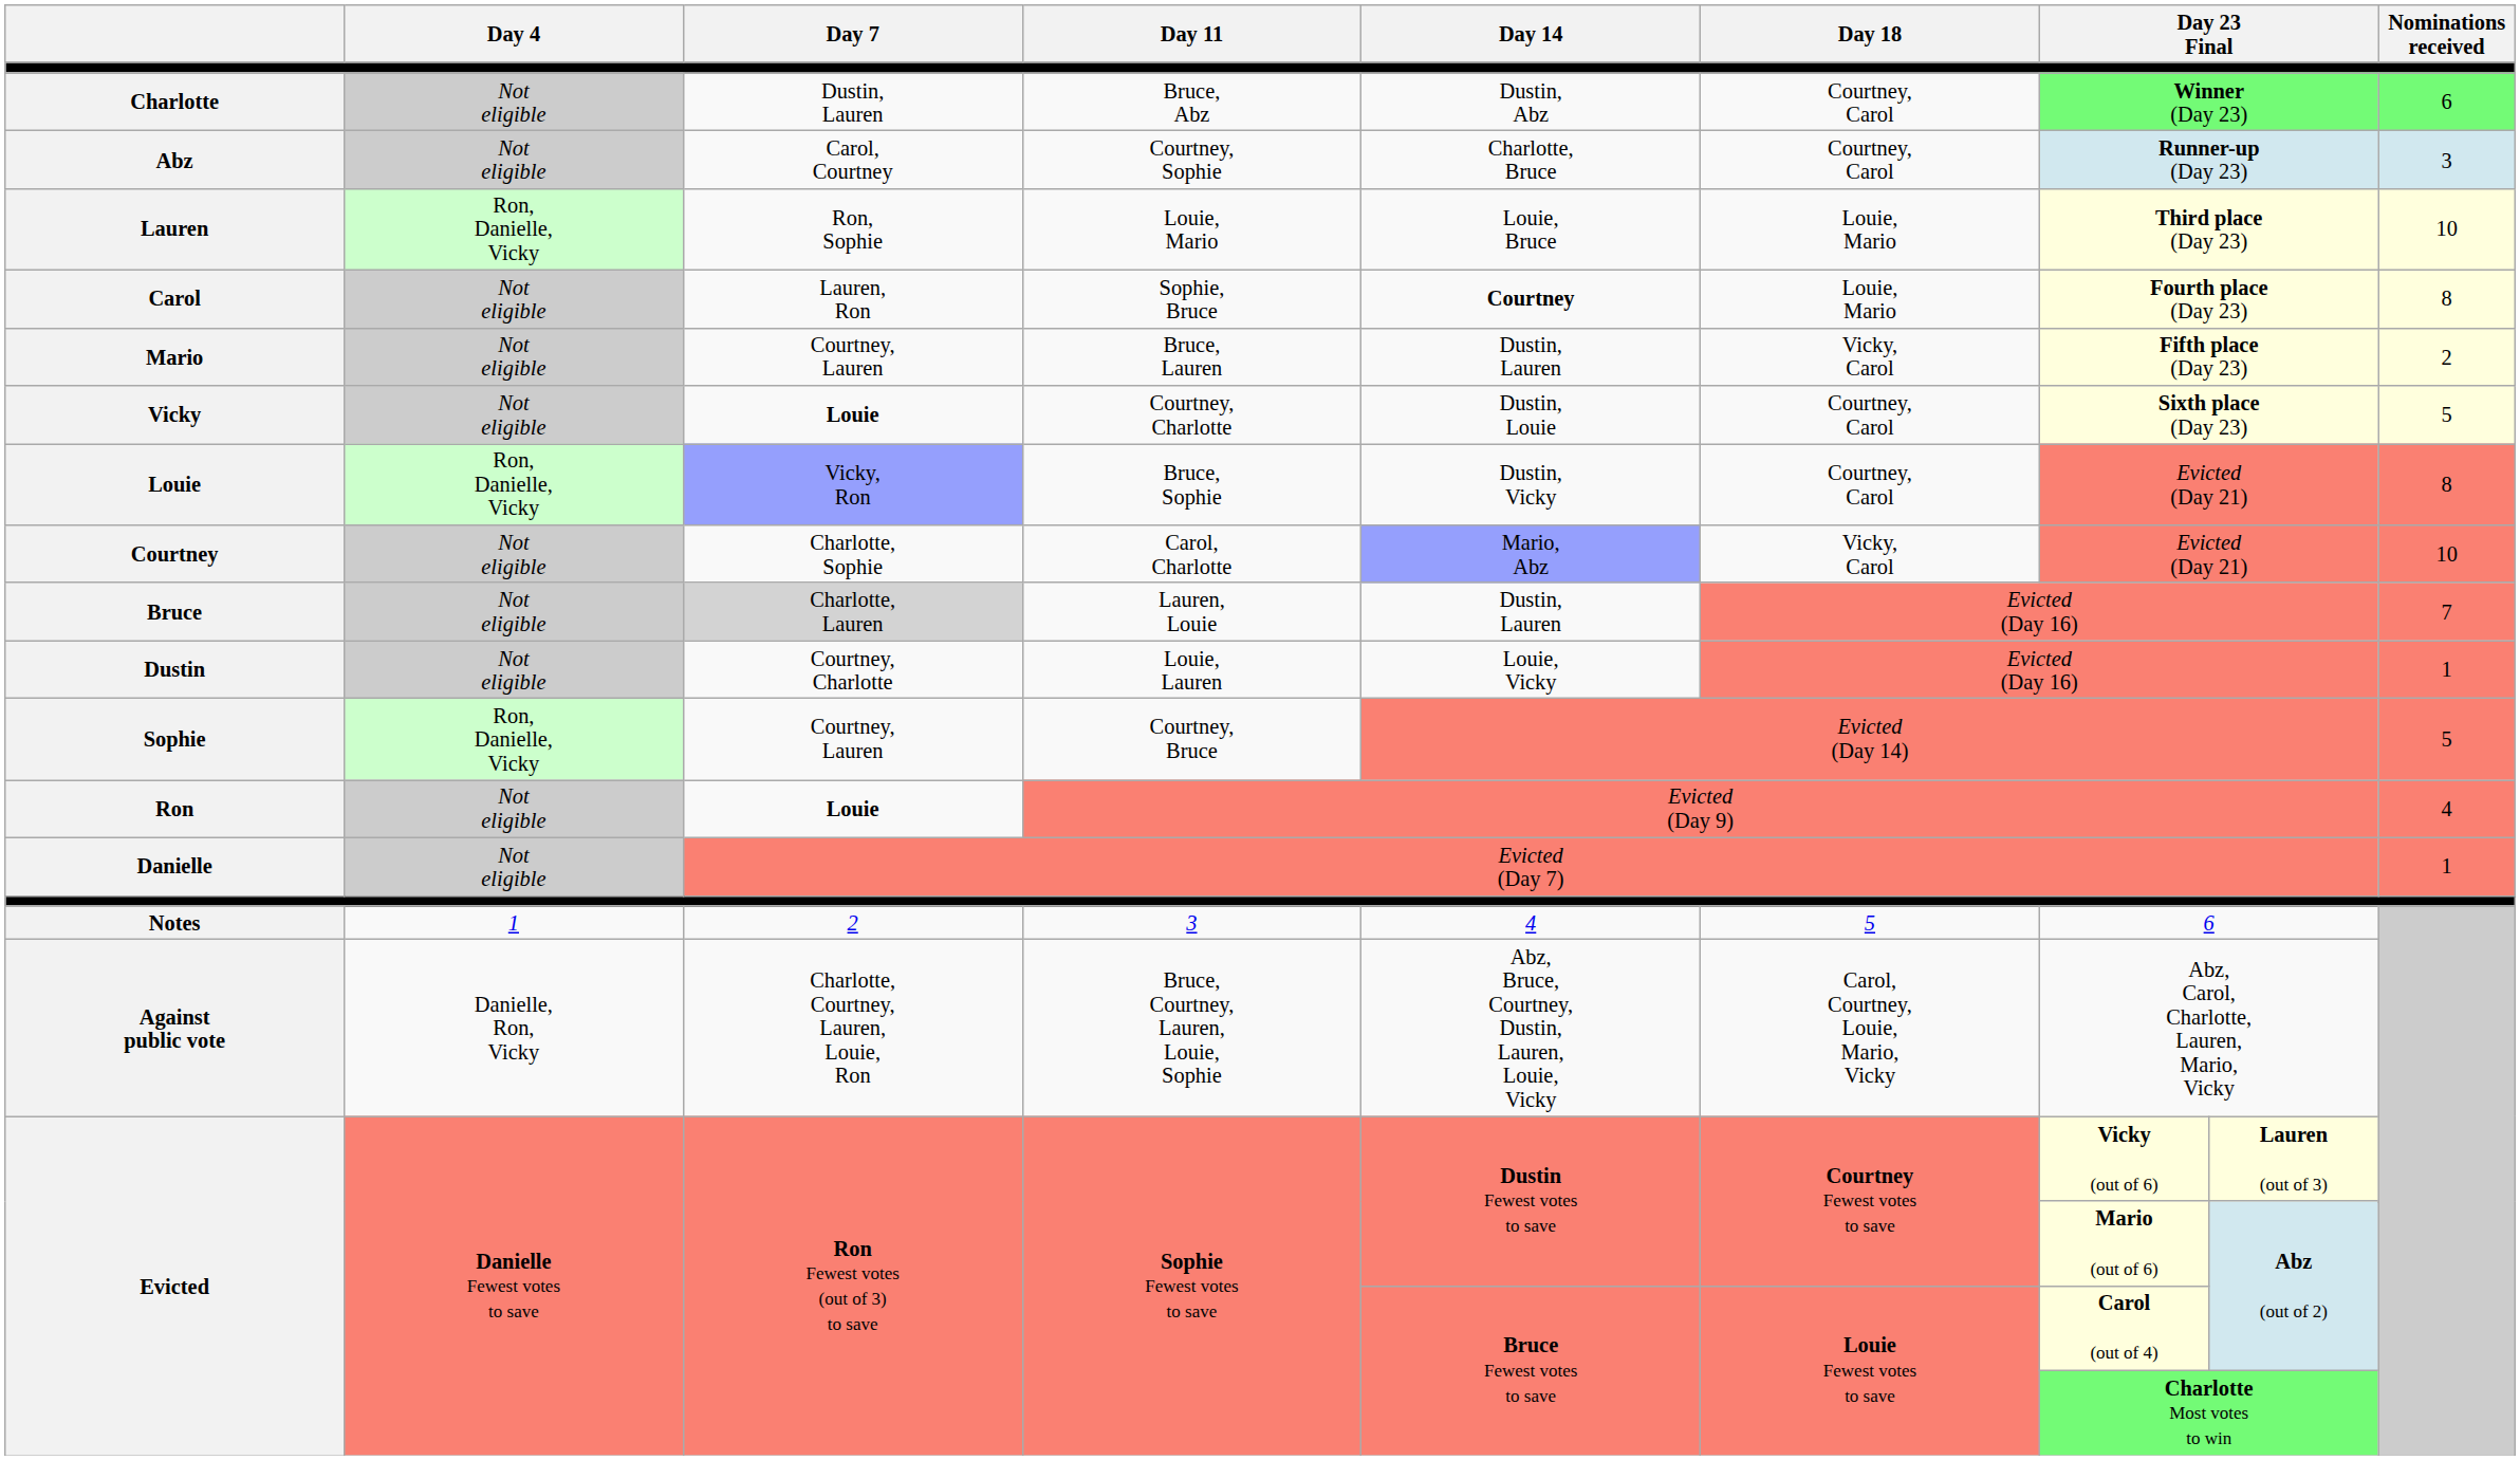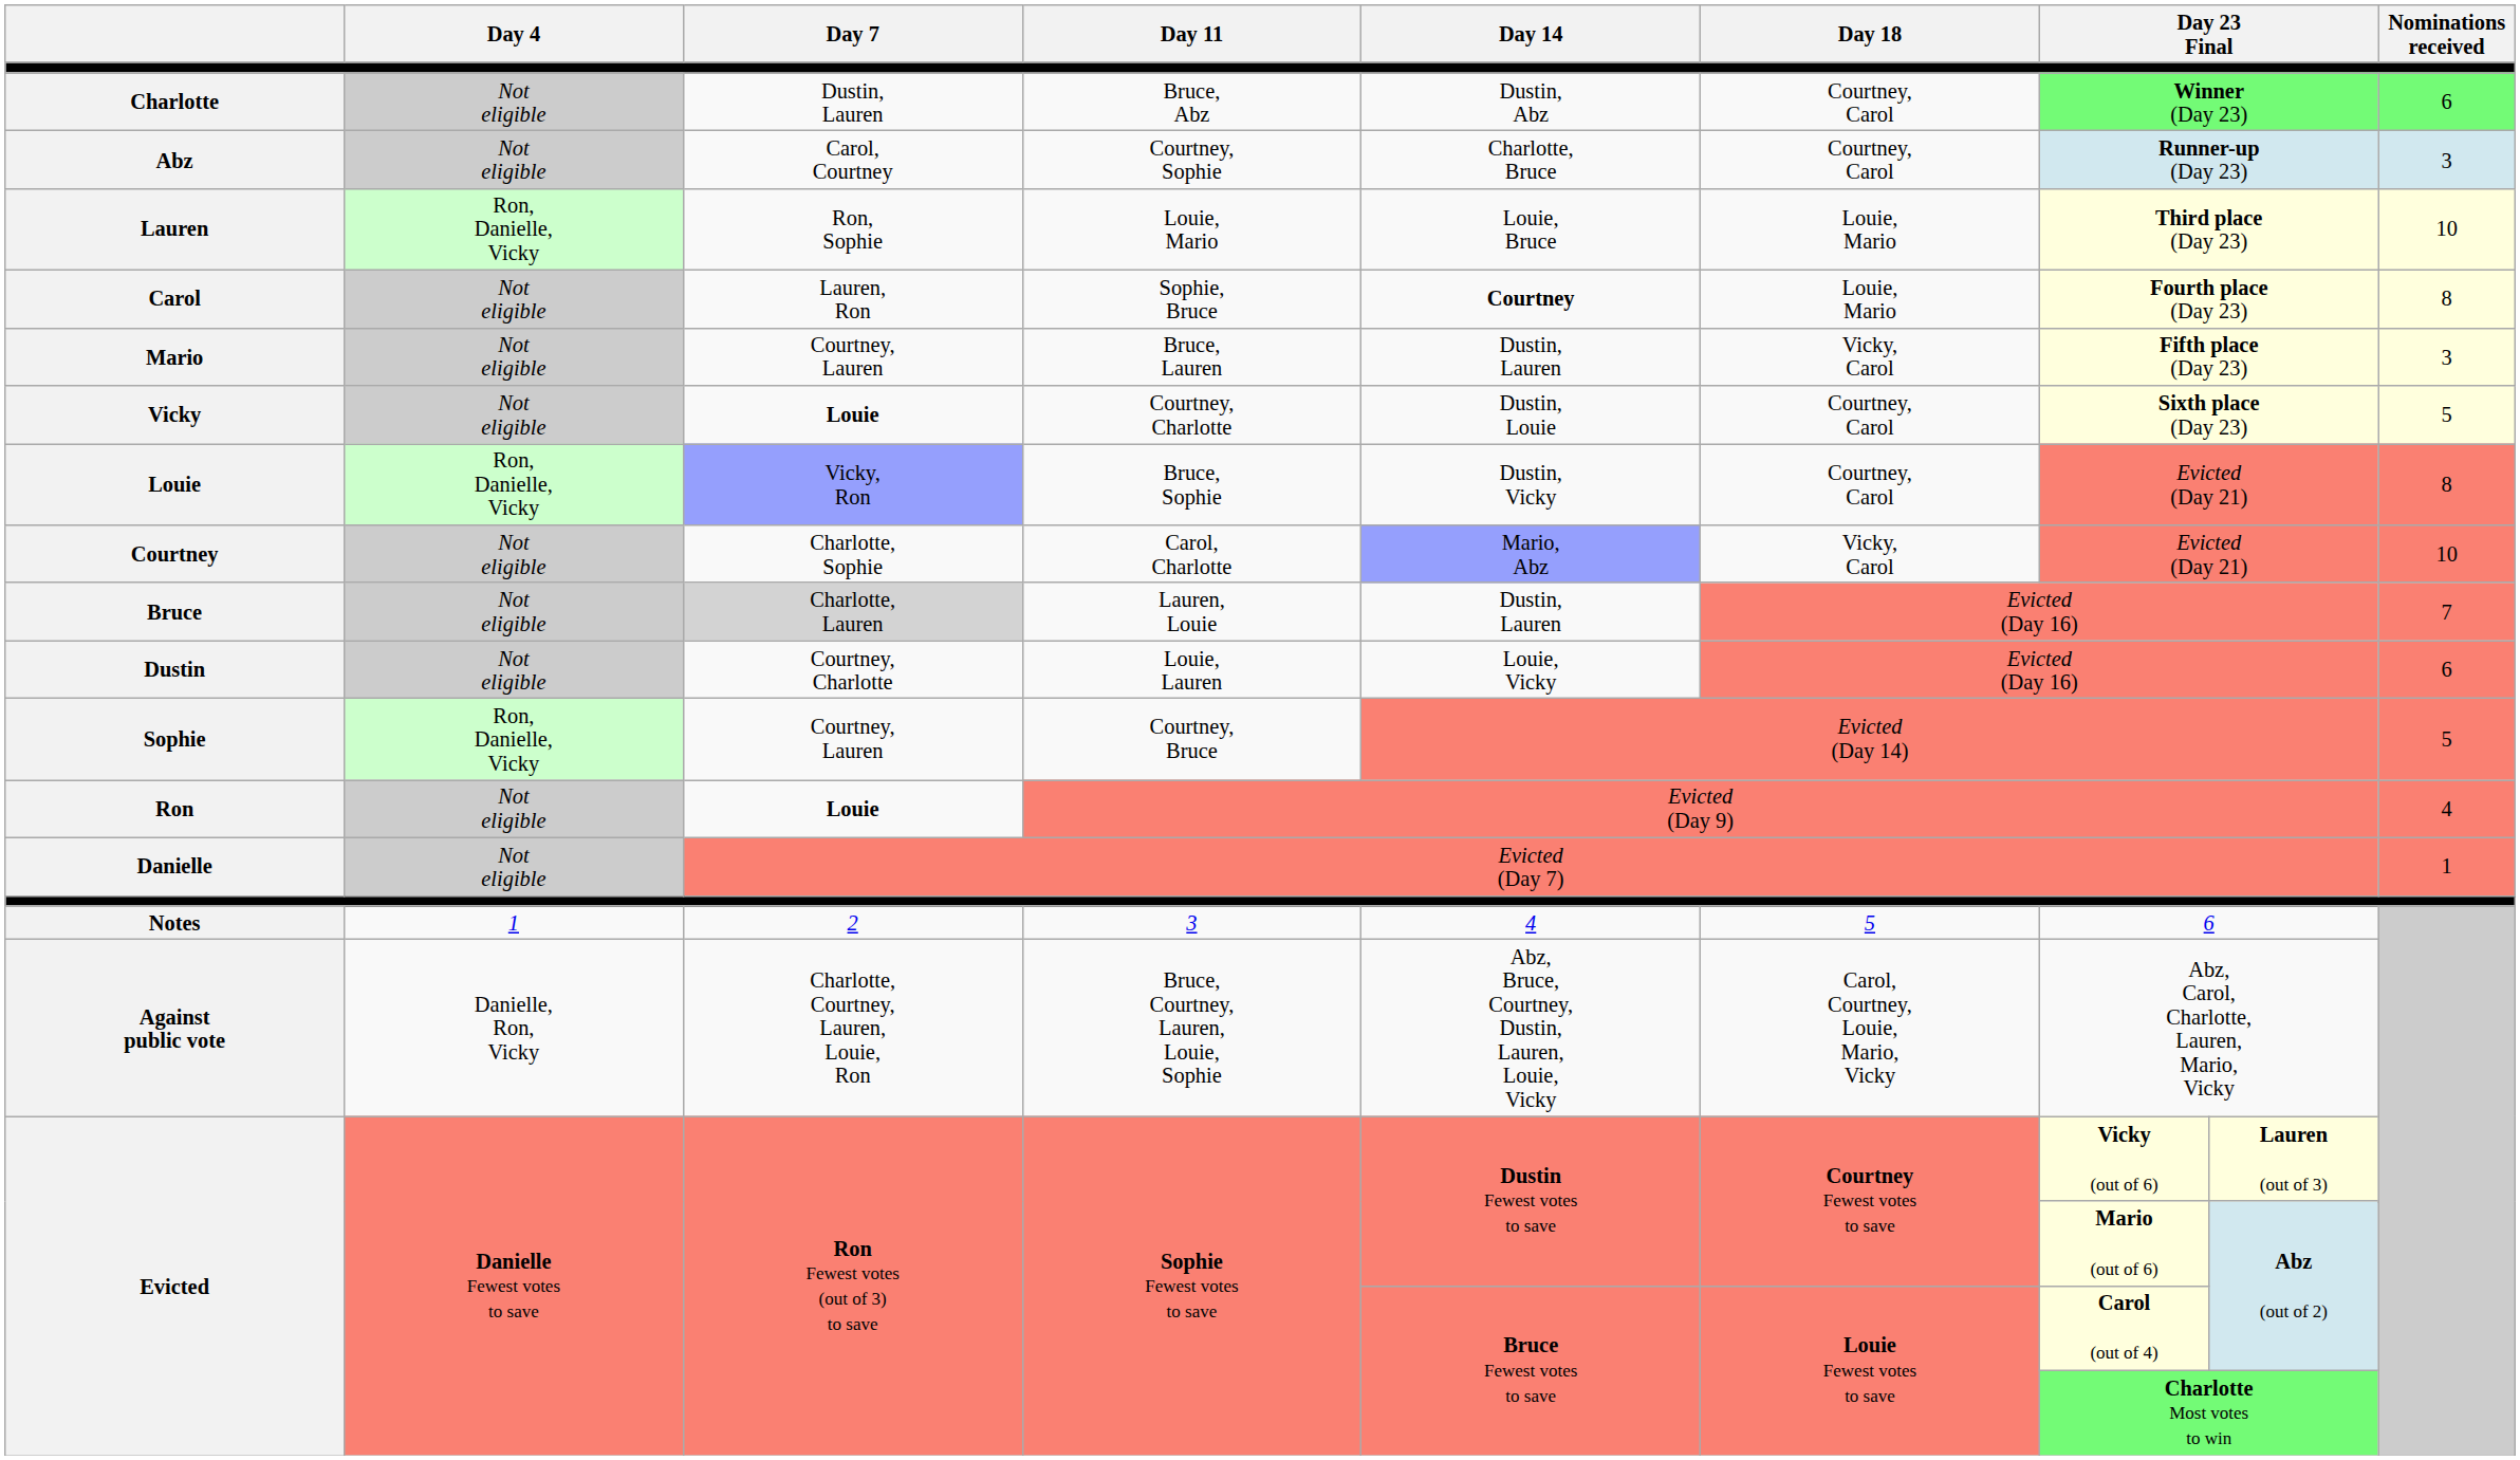 <table class="wikitable" style="text-align:center; font-size:85%; width:100%; line-height:15px;">
 <tr>
 <th style="width:10%"></th>
 <th style="width:10%">Day 4</th>
 <th style="width:10%">Day 7</th>
 <th style="width:10%">Day 11</th>
 <th style="width:10%">Day 14</th>
 <th style="width:10%">Day 18</th>
 <th style="width:10%" colspan="2">Day 23<br>Final</th>
 <th style="width:1%">Nominations<br>received</th>
 </tr>
 <tr>
 <th style="background:#000" colspan="9"></th>
 </tr>
 <tr>
 <th>Charlotte</th>
 <td style="background:#ccc"><em>Not<br>eligible</em></td>
 <td>Dustin,<br>Lauren</td>
 <td>Bruce,<br>Abz</td>
 <td>Dustin,<br>Abz</td>
 <td>Courtney,<br>Carol</td>
 <td style="background:#73FB76" colspan="2"><strong>Winner</strong><br>(Day 23)</td>
 <td style="background:#73FB76">6</td>
 </tr>
 <tr>
 <th>Abz</th>
 <td style="background:#ccc"><em>Not<br>eligible</em></td>
 <td>Carol,<br>Courtney</td>
 <td>Courtney,<br>Sophie</td>
 <td>Charlotte,<br>Bruce</td>
 <td>Courtney,<br>Carol</td>
 <td style="background:#D1E8EF" colspan="2"><strong>Runner-up</strong><br>(Day 23)</td>
 <td style="background:#D1E8EF">3</td>
 </tr>
 <tr>
 <th>Lauren</th>
 <td style="background:#cfc">Ron,<br>Danielle,<br>Vicky</td>
 <td>Ron,<br>Sophie</td>
 <td>Louie,<br>Mario</td>
 <td>Louie,<br>Bruce</td>
 <td>Louie,<br>Mario</td>
 <td style="background:#ffffdd" colspan="2"><strong>Third place</strong><br>(Day 23)</td>
 <td style="background:#ffffdd">10</td>
 </tr>
 <tr>
 <th>Carol</th>
 <td style="background:#ccc"><em>Not<br>eligible</em></td>
 <td>Lauren,<br>Ron</td>
 <td>Sophie,<br>Bruce</td>
 <td><strong>Courtney</strong></td>
 <td>Louie,<br>Mario</td>
 <td style="background:#ffffdd" colspan="2"><strong>Fourth place</strong><br>(Day 23)</td>
 <td style="background:#ffffdd">8</td>
 </tr>
 <tr>
 <th>Mario</th>
 <td style="background:#ccc"><em>Not<br>eligible</em></td>
 <td>Courtney,<br>Lauren</td>
 <td>Bruce,<br>Lauren</td>
 <td>Dustin,<br>Lauren</td>
 <td>Vicky,<br>Carol</td>
 <td style="background:#ffffdd" colspan="2"><strong>Fifth place</strong><br>(Day 23)</td>
-<td style="background:#ffffdd">2</td>
+<td style="background:#ffffdd">3</td>
 </tr>
 <tr>
 <th>Vicky</th>
 <td style="background:#ccc"><em>Not<br>eligible</em></td>
 <td><strong>Louie</strong></td>
 <td>Courtney,<br>Charlotte</td>
 <td>Dustin,<br>Louie</td>
 <td>Courtney,<br>Carol</td>
 <td style="background:#ffffdd" colspan="2"><strong>Sixth place</strong><br>(Day 23)</td>
 <td style="background:#ffffdd">5</td>
 </tr>
 <tr>
 <th>Louie</th>
 <td style="background:#cfc">Ron,<br>Danielle,<br>Vicky</td>
 <td style="background:#959ffd">Vicky,<br>Ron</td>
 <td>Bruce,<br>Sophie</td>
 <td>Dustin,<br>Vicky</td>
 <td>Courtney,<br>Carol</td>
 <td style="background:salmon" colspan="2"><em>Evicted</em><br>(Day 21)</td>
 <td style="background:salmon">8</td>
 </tr>
 <tr>
 <th>Courtney</th>
 <td style="background:#ccc"><em>Not<br>eligible</em></td>
 <td>Charlotte,<br>Sophie</td>
 <td>Carol,<br>Charlotte</td>
 <td style="background:#959ffd">Mario,<br>Abz</td>
 <td>Vicky,<br>Carol</td>
 <td style="background:salmon" colspan="2"><em>Evicted</em><br>(Day 21)</td>
 <td style="background:salmon">10</td>
 </tr>
 <tr>
 <th>Bruce</th>
 <td style="background:#ccc"><em>Not<br>eligible</em></td>
 <td style="background: lightgrey;">Charlotte,<br>Lauren</td>
 <td>Lauren,<br>Louie</td>
 <td>Dustin,<br>Lauren</td>
 <td style="background:salmon" colspan="3"><em>Evicted</em><br>(Day 16)</td>
 <td style="background:salmon">7</td>
 </tr>
 <tr>
 <th>Dustin</th>
 <td style="background:#ccc"><em>Not<br>eligible</em></td>
 <td>Courtney,<br>Charlotte</td>
 <td>Louie,<br>Lauren</td>
 <td>Louie,<br>Vicky</td>
 <td style="background:salmon" colspan="3"><em>Evicted</em><br>(Day 16)</td>
-<td style="background:salmon">1</td>
+<td style="background:salmon">6</td>
 </tr>
 <tr>
 <th>Sophie</th>
 <td style="background:#cfc">Ron,<br>Danielle,<br>Vicky</td>
 <td>Courtney,<br>Lauren</td>
 <td>Courtney,<br>Bruce</td>
 <td style="background:salmon" colspan="4"><em>Evicted</em><br>(Day 14)</td>
 <td style="background:salmon">5</td>
 </tr>
 <tr>
 <th>Ron</th>
 <td style="background:#ccc"><em>Not<br>eligible</em></td>
 <td><strong>Louie</strong></td>
 <td style="background:salmon" colspan="5"><em>Evicted</em><br>(Day 9)</td>
 <td style="background:salmon">4</td>
 </tr>
 <tr>
 <th>Danielle</th>
 <td style="background:#ccc"><em>Not<br>eligible</em></td>
 <td style="background:salmon" colspan="6"><em>Evicted</em><br>(Day 7)</td>
 <td style="background:salmon">1</td>
 </tr>
 <tr>
 <th style="background:#000" colspan="9"></th>
 </tr>
 <tr>
 <th>Notes</th>
 <td><em><a href='#'>1</a></em></td>
 <td><em><a href='#'>2</a></em></td>
 <td><em><a href='#'>3</a></em></td>
 <td><em><a href='#'>4</a></em></td>
 <td><em><a href='#'>5</a></em></td>
 <td colspan="2"><em><a href='#'>6</a></em></td>
 <td style="background:#ccc" rowspan="7"></td>
 </tr>
 <tr>
 <th>Against<br>public vote</th>
 <td>Danielle,<br>Ron,<br>Vicky</td>
 <td>Charlotte,<br>Courtney,<br>Lauren,<br>Louie,<br>Ron</td>
 <td>Bruce,<br>Courtney,<br>Lauren,<br>Louie,<br>Sophie</td>
 <td>Abz,<br>Bruce,<br>Courtney,<br>Dustin,<br>Lauren,<br>Louie,<br>Vicky</td>
 <td>Carol,<br>Courtney,<br>Louie,<br>Mario,<br>Vicky</td>
 <td colspan="2">Abz,<br>Carol,<br>Charlotte,<br>Lauren,<br>Mario,<br>Vicky</td>
 </tr>
 <tr>
 <th rowspan="5">Evicted</th>
 <td style="background:salmon" rowspan="5"><strong>Danielle</strong><br><small>Fewest votes<br>to save</small></td>
 <td style="background:salmon" rowspan="5"><strong>Ron</strong><br><small>Fewest votes<br>(out of 3)<br>to save</small></td>
 <td style="background:salmon" rowspan="5"><strong>Sophie</strong><br><small>Fewest votes<br>to save</small></td>
 <td style="background:salmon" rowspan="3"><strong>Dustin</strong><br><small>Fewest votes<br>to save</small></td>
 <td style="background:salmon" rowspan="3"><strong>Courtney</strong><br><small>Fewest votes<br>to save</small></td>
 <td style="background:#ffffdd"><strong>Vicky</strong><br><small><br>(out of 6)</small></td>
 <td style="background:#ffffdd" rowspan="2"><strong>Lauren</strong><br><small><br>(out of 3)</small></td>
 </tr>
 <tr>
 <td style="background:#ffffdd" rowspan="2"><strong>Mario</strong><br><small><br>(out of 6)</small></td>
 </tr>
 <tr>
 <td style="background:#D1E8EF" rowspan="2"><strong>Abz</strong><br><small><br>(out of 2)</small></td>
 </tr>
 <tr>
 <td style="background:salmon" rowspan="2"><strong>Bruce</strong><br><small>Fewest votes<br>to save</small></td>
 <td style="background:salmon" rowspan="2"><strong>Louie</strong><br><small>Fewest votes<br>to save</small></td>
 <td style="background:#ffffdd"><strong>Carol</strong><br><small><br>(out of 4)</small></td>
 </tr>
 <tr>
 <td style="background:#73FB76" colspan="2"><strong>Charlotte</strong><br><small>Most votes<br>to win</small></td>
 </tr>
 </table>
